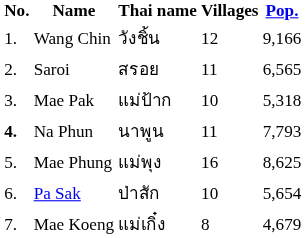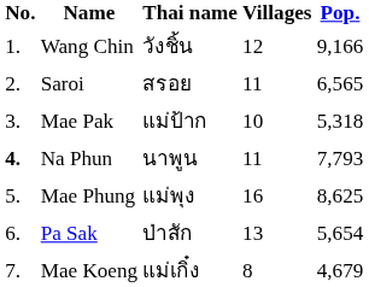 <table>
 <tr>
 <th>No.</th>
 <th>Name</th>
 <th>Thai name</th>
 <th>Villages</th>
 <th><a href='#'>Pop.</a></th>
 </tr>
 <tr>
 <td>1.</td>
 <td>Wang Chin</td>
 <td>วังชิ้น</td>
 <td>12</td>
 <td>9,166</td>
 <td></td>
 </tr>
 <tr>
 <td>2.</td>
 <td>Saroi</td>
 <td>สรอย</td>
 <td>11</td>
 <td>6,565</td>
 <td></td>
 </tr>
 <tr>
 <td>3.</td>
 <td>Mae Pak</td>
 <td>แม่ป้าก</td>
 <td>10</td>
 <td>5,318</td>
 <td></td>
 </tr>
 <tr>
 <td><strong>4.</strong></td>
 <td>Na Phun</td>
 <td>นาพูน</td>
 <td>11</td>
 <td>7,793</td>
 <td></td>
 </tr>
 <tr>
 <td>5.</td>
 <td>Mae Phung</td>
 <td>แม่พุง</td>
 <td>16</td>
 <td>8,625</td>
 <td></td>
 </tr>
 <tr>
 <td>6.</td>
 <td><a href='#'>Pa Sak</a></td>
 <td>ป่าสัก</td>
-<td>10</td>
+<td>13</td>
 <td>5,654</td>
 <td></td>
 </tr>
 <tr>
 <td>7.</td>
 <td>Mae Koeng</td>
 <td>แม่เกิ๋ง</td>
 <td>8</td>
 <td>4,679</td>
 <td></td>
 </tr>
 </table>
